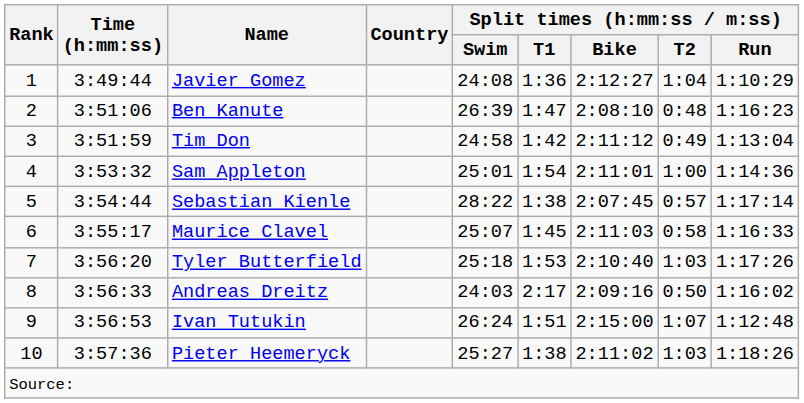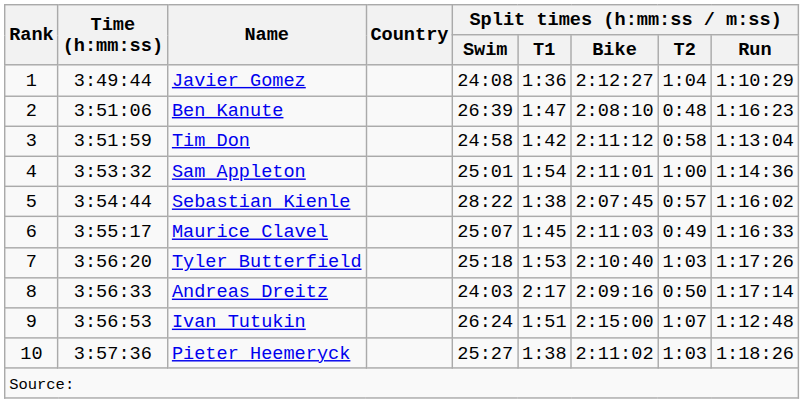 <table class="wikitable sortable" style="text-align:center">
 <tr>
 <th data-sort-type="number" rowspan=2>Rank</th>
 <th rowspan=2>Time<br>(h:mm:ss)</th>
 <th rowspan=2>Name</th>
 <th rowspan=2>Country</th>
 <th colspan=5>Split times (h:mm:ss / m:ss)</th>
 </tr>
 <tr>
 <th>Swim</th>
 <th>T1</th>
 <th>Bike</th>
 <th>T2</th>
 <th>Run</th>
 </tr>
 <tr>
 <td>1</td>
 <td>3:49:44</td>
 <td align="left"><a href='#'>Javier Gomez</a></td>
 <td align="left"></td>
 <td>24:08</td>
 <td>1:36</td>
 <td>2:12:27</td>
 <td>1:04</td>
 <td>1:10:29</td>
 </tr>
 <tr>
 <td>2</td>
 <td>3:51:06</td>
 <td align="left"><a href='#'>Ben Kanute</a></td>
 <td align="left"></td>
 <td>26:39</td>
 <td>1:47</td>
 <td>2:08:10</td>
 <td>0:48</td>
 <td>1:16:23</td>
 </tr>
 <tr>
 <td>3</td>
 <td>3:51:59</td>
 <td align="left"><a href='#'>Tim Don</a></td>
 <td align="left"></td>
 <td>24:58</td>
 <td>1:42</td>
 <td>2:11:12</td>
-<td>0:49</td>
+<td>0:58</td>
 <td>1:13:04</td>
 </tr>
 <tr>
 <td>4</td>
 <td>3:53:32</td>
 <td align="left"><a href='#'>Sam Appleton</a></td>
 <td align="left"></td>
 <td>25:01</td>
 <td>1:54</td>
 <td>2:11:01</td>
 <td>1:00</td>
 <td>1:14:36</td>
 </tr>
 <tr>
 <td>5</td>
 <td>3:54:44</td>
 <td align="left"><a href='#'>Sebastian Kienle</a></td>
 <td align="left"></td>
 <td>28:22</td>
 <td>1:38</td>
 <td>2:07:45</td>
 <td>0:57</td>
-<td>1:17:14</td>
+<td>1:16:02</td>
 </tr>
 <tr>
 <td>6</td>
 <td>3:55:17</td>
 <td align="left"><a href='#'>Maurice Clavel</a></td>
 <td align="left"></td>
 <td>25:07</td>
 <td>1:45</td>
 <td>2:11:03</td>
-<td>0:58</td>
+<td>0:49</td>
 <td>1:16:33</td>
 </tr>
 <tr>
 <td>7</td>
 <td>3:56:20</td>
 <td align="left"><a href='#'>Tyler Butterfield</a></td>
 <td align="left"></td>
 <td>25:18</td>
 <td>1:53</td>
 <td>2:10:40</td>
 <td>1:03</td>
 <td>1:17:26</td>
 </tr>
 <tr>
 <td>8</td>
 <td>3:56:33</td>
 <td align="left"><a href='#'>Andreas Dreitz</a></td>
 <td align="left"></td>
 <td>24:03</td>
 <td>2:17</td>
 <td>2:09:16</td>
 <td>0:50</td>
-<td>1:16:02</td>
+<td>1:17:14</td>
 </tr>
 <tr>
 <td>9</td>
 <td>3:56:53</td>
 <td align="left"><a href='#'>Ivan Tutukin</a></td>
 <td align="left"></td>
 <td>26:24</td>
 <td>1:51</td>
 <td>2:15:00</td>
 <td>1:07</td>
 <td>1:12:48</td>
 </tr>
 <tr>
 <td>10</td>
 <td>3:57:36</td>
 <td align="left"><a href='#'>Pieter Heemeryck</a></td>
 <td align="left"></td>
 <td>25:27</td>
 <td>1:38</td>
 <td>2:11:02</td>
 <td>1:03</td>
 <td>1:18:26</td>
 </tr>
 <tr class="sortbottom">
 <td colspan="9" align="left"><small>Source:</small></td>
 </tr>
 </table>
